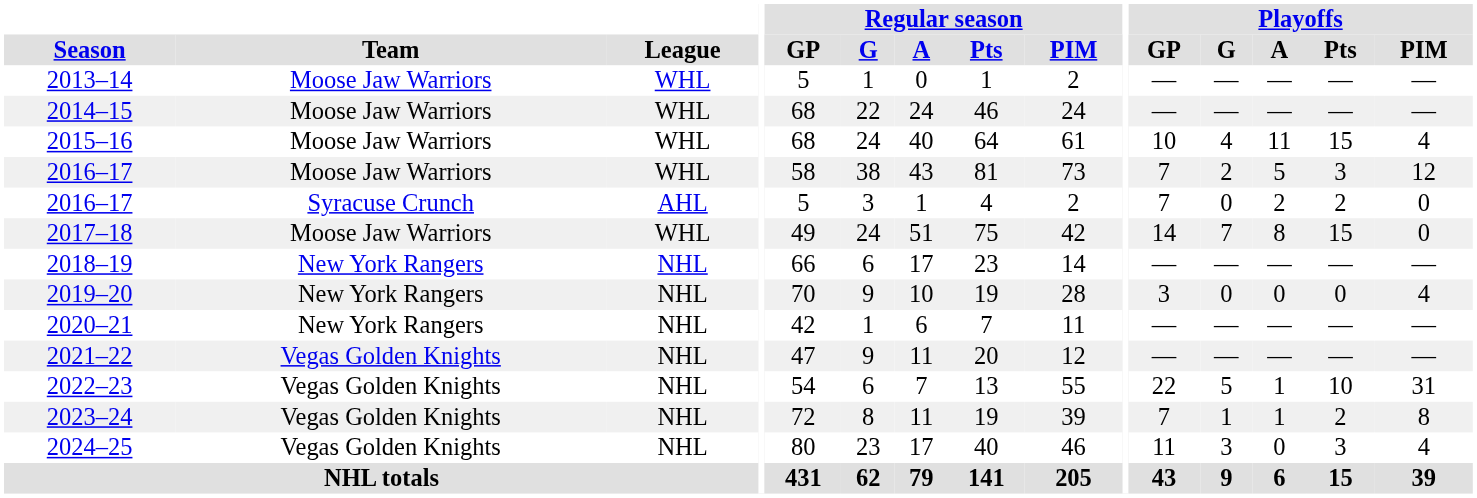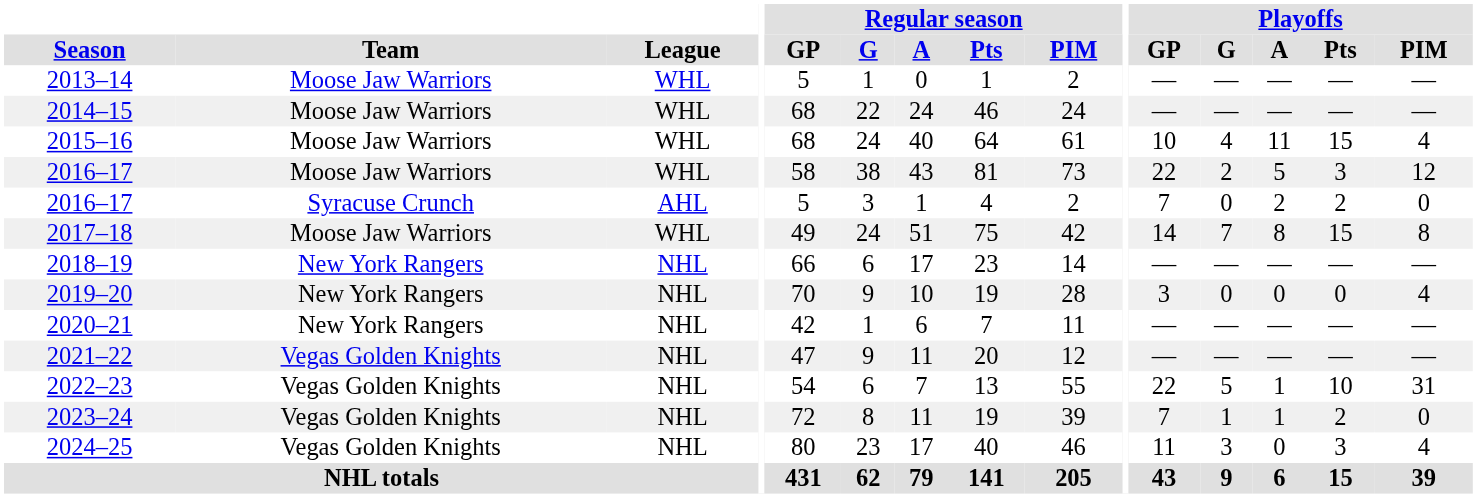 <table border="0" cellpadding="1" cellspacing="0" style="text-align:center; width:60em;">
 <tr bgcolor="#e0e0e0">
 <th colspan="3" bgcolor="#ffffff"></th>
 <th rowspan="99" bgcolor="#ffffff"></th>
 <th colspan="5"><a href='#'>Regular season</a></th>
 <th rowspan="99" bgcolor="#ffffff"></th>
 <th colspan="5"><a href='#'>Playoffs</a></th>
 </tr>
 <tr bgcolor="#e0e0e0">
 <th><a href='#'>Season</a></th>
 <th>Team</th>
 <th>League</th>
 <th>GP</th>
 <th><a href='#'>G</a></th>
 <th><a href='#'>A</a></th>
 <th><a href='#'>Pts</a></th>
 <th><a href='#'>PIM</a></th>
 <th>GP</th>
 <th>G</th>
 <th>A</th>
 <th>Pts</th>
 <th>PIM</th>
 </tr>
 <tr>
 <td><a href='#'>2013–14</a></td>
 <td><a href='#'>Moose Jaw Warriors</a></td>
 <td><a href='#'>WHL</a></td>
 <td>5</td>
 <td>1</td>
 <td>0</td>
 <td>1</td>
 <td>2</td>
 <td>—</td>
 <td>—</td>
 <td>—</td>
 <td>—</td>
 <td>—</td>
 </tr>
 <tr bgcolor="#f0f0f0">
 <td><a href='#'>2014–15</a></td>
 <td>Moose Jaw Warriors</td>
 <td>WHL</td>
 <td>68</td>
 <td>22</td>
 <td>24</td>
 <td>46</td>
 <td>24</td>
 <td>—</td>
 <td>—</td>
 <td>—</td>
 <td>—</td>
 <td>—</td>
 </tr>
 <tr>
 <td><a href='#'>2015–16</a></td>
 <td>Moose Jaw Warriors</td>
 <td>WHL</td>
 <td>68</td>
 <td>24</td>
 <td>40</td>
 <td>64</td>
 <td>61</td>
 <td>10</td>
 <td>4</td>
 <td>11</td>
 <td>15</td>
 <td>4</td>
 </tr>
 <tr bgcolor="#f0f0f0">
 <td><a href='#'>2016–17</a></td>
 <td>Moose Jaw Warriors</td>
 <td>WHL</td>
 <td>58</td>
 <td>38</td>
 <td>43</td>
 <td>81</td>
 <td>73</td>
-<td>7</td>
+<td>22</td>
 <td>2</td>
 <td>5</td>
 <td>3</td>
 <td>12</td>
 </tr>
 <tr>
 <td><a href='#'>2016–17</a></td>
 <td><a href='#'>Syracuse Crunch</a></td>
 <td><a href='#'>AHL</a></td>
 <td>5</td>
 <td>3</td>
 <td>1</td>
 <td>4</td>
 <td>2</td>
 <td>7</td>
 <td>0</td>
 <td>2</td>
 <td>2</td>
 <td>0</td>
 </tr>
 <tr bgcolor="#f0f0f0">
 <td><a href='#'>2017–18</a></td>
 <td>Moose Jaw Warriors</td>
 <td>WHL</td>
 <td>49</td>
 <td>24</td>
 <td>51</td>
 <td>75</td>
 <td>42</td>
 <td>14</td>
 <td>7</td>
 <td>8</td>
 <td>15</td>
-<td>0</td>
+<td>8</td>
 </tr>
 <tr>
 <td><a href='#'>2018–19</a></td>
 <td><a href='#'>New York Rangers</a></td>
 <td><a href='#'>NHL</a></td>
 <td>66</td>
 <td>6</td>
 <td>17</td>
 <td>23</td>
 <td>14</td>
 <td>—</td>
 <td>—</td>
 <td>—</td>
 <td>—</td>
 <td>—</td>
 </tr>
 <tr bgcolor="#f0f0f0">
 <td><a href='#'>2019–20</a></td>
 <td>New York Rangers</td>
 <td>NHL</td>
 <td>70</td>
 <td>9</td>
 <td>10</td>
 <td>19</td>
 <td>28</td>
 <td>3</td>
 <td>0</td>
 <td>0</td>
 <td>0</td>
 <td>4</td>
 </tr>
 <tr>
 <td><a href='#'>2020–21</a></td>
 <td>New York Rangers</td>
 <td>NHL</td>
 <td>42</td>
 <td>1</td>
 <td>6</td>
 <td>7</td>
 <td>11</td>
 <td>—</td>
 <td>—</td>
 <td>—</td>
 <td>—</td>
 <td>—</td>
 </tr>
 <tr bgcolor="#f0f0f0">
 <td><a href='#'>2021–22</a></td>
 <td><a href='#'>Vegas Golden Knights</a></td>
 <td>NHL</td>
 <td>47</td>
 <td>9</td>
 <td>11</td>
 <td>20</td>
 <td>12</td>
 <td>—</td>
 <td>—</td>
 <td>—</td>
 <td>—</td>
 <td>—</td>
 </tr>
 <tr>
 <td><a href='#'>2022–23</a></td>
 <td>Vegas Golden Knights</td>
 <td>NHL</td>
 <td>54</td>
 <td>6</td>
 <td>7</td>
 <td>13</td>
 <td>55</td>
 <td>22</td>
 <td>5</td>
 <td>1</td>
 <td>10</td>
 <td>31</td>
 </tr>
 <tr bgcolor="#f0f0f0">
 <td><a href='#'>2023–24</a></td>
 <td>Vegas Golden Knights</td>
 <td>NHL</td>
 <td>72</td>
 <td>8</td>
 <td>11</td>
 <td>19</td>
 <td>39</td>
 <td>7</td>
 <td>1</td>
 <td>1</td>
 <td>2</td>
-<td>8</td>
+<td>0</td>
 </tr>
 <tr>
 <td><a href='#'>2024–25</a></td>
 <td>Vegas Golden Knights</td>
 <td>NHL</td>
 <td>80</td>
 <td>23</td>
 <td>17</td>
 <td>40</td>
 <td>46</td>
 <td>11</td>
 <td>3</td>
 <td>0</td>
 <td>3</td>
 <td>4</td>
 </tr>
 <tr bgcolor="#e0e0e0">
 <th colspan="3">NHL totals</th>
 <th>431</th>
 <th>62</th>
 <th>79</th>
 <th>141</th>
 <th>205</th>
 <th>43</th>
 <th>9</th>
 <th>6</th>
 <th>15</th>
 <th>39</th>
 </tr>
 </table>
